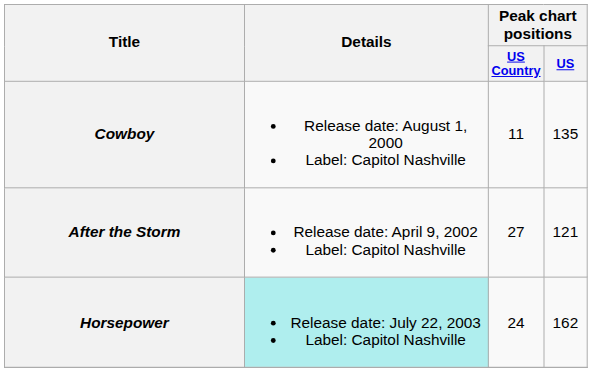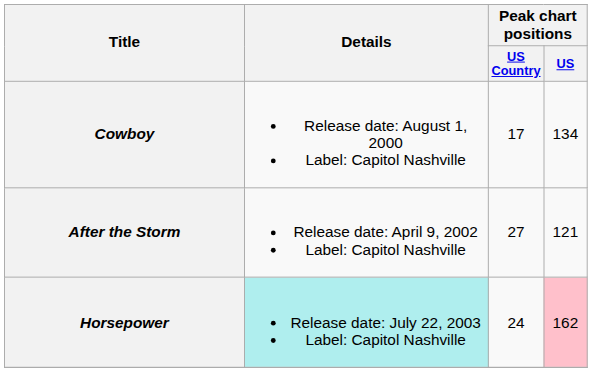 <table class="wikitable plainrowheaders" style="text-align:center;">
 <tr>
 <th rowspan="2" style="width:20em;">Title</th>
 <th rowspan="2" style="width:20em;">Details</th>
 <th colspan="2">Peak chart<br>positions</th>
 </tr>
 <tr style="font-size:smaller;">
 <th width="45"><a href='#'>US Country</a></th>
 <th width="45"><a href='#'>US</a></th>
 </tr>
 <tr>
 <th scope="row"><em>Cowboy</em></th>
 <td><br><ul><li>Release date: August 1, 2000</li><li>Label: Capitol Nashville</li></ul></td>
-<td>11</td>
-<td>135</td>
+<td>17</td>
+<td>134</td>
 </tr>
 <tr>
 <th scope="row"><em>After the Storm</em></th>
 <td><br><ul><li>Release date: April 9, 2002</li><li>Label: Capitol Nashville</li></ul></td>
 <td>27</td>
 <td>121</td>
 </tr>
 <tr>
 <th scope="row"><em>Horsepower</em></th>
 <td style="background: paleturquoise;"><br><ul><li>Release date: July 22, 2003</li><li>Label: Capitol Nashville</li></ul></td>
 <td>24</td>
-<td>162</td>
+<td style="background: pink;">162</td>
 </tr>
 <tr>
 </tr>
 </table>
